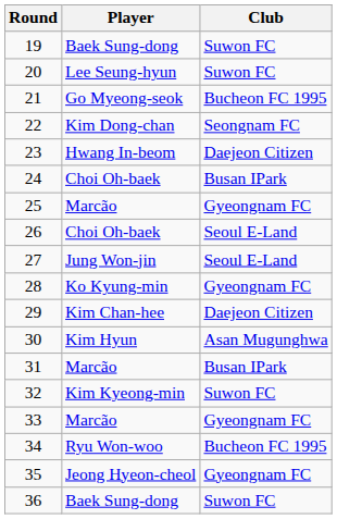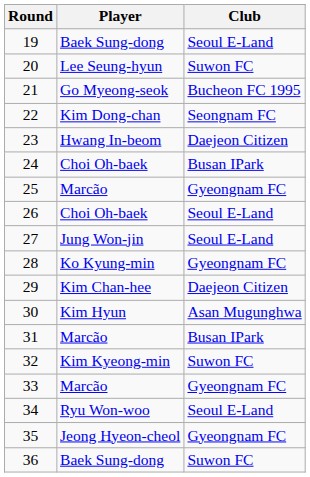 <table class="wikitable">
 <tr>
 <th>Round</th>
 <th>Player</th>
 <th>Club</th>
 </tr>
 <tr>
 <td align=center>19</td>
 <td> <a href='#'>Baek Sung-dong</a></td>
-<td><a href='#'>Suwon FC</a></td>
+<td><a href='#'>Seoul E-Land</a></td>
 </tr>
 <tr>
 <td align=center>20</td>
 <td> <a href='#'>Lee Seung-hyun</a></td>
 <td><a href='#'>Suwon FC</a></td>
 </tr>
 <tr>
 <td align=center>21</td>
 <td> <a href='#'>Go Myeong-seok</a></td>
 <td><a href='#'>Bucheon FC 1995</a></td>
 </tr>
 <tr>
 <td align=center>22</td>
 <td> <a href='#'>Kim Dong-chan</a></td>
 <td><a href='#'>Seongnam FC</a></td>
 </tr>
 <tr>
 <td align=center>23</td>
 <td> <a href='#'>Hwang In-beom</a></td>
 <td><a href='#'>Daejeon Citizen</a></td>
 </tr>
 <tr>
 <td align=center>24</td>
 <td> <a href='#'>Choi Oh-baek</a></td>
 <td><a href='#'>Busan IPark</a></td>
 </tr>
 <tr>
 <td align=center>25</td>
 <td> <a href='#'>Marcão</a></td>
 <td><a href='#'>Gyeongnam FC</a></td>
 </tr>
 <tr>
 <td align=center>26</td>
 <td> <a href='#'>Choi Oh-baek</a></td>
 <td><a href='#'>Seoul E-Land</a></td>
 </tr>
 <tr>
 <td align=center>27</td>
 <td> <a href='#'>Jung Won-jin</a></td>
 <td><a href='#'>Seoul E-Land</a></td>
 </tr>
 <tr>
 <td align=center>28</td>
 <td> <a href='#'>Ko Kyung-min</a></td>
 <td><a href='#'>Gyeongnam FC</a></td>
 </tr>
 <tr>
 <td align=center>29</td>
 <td> <a href='#'>Kim Chan-hee</a></td>
 <td><a href='#'>Daejeon Citizen</a></td>
 </tr>
 <tr>
 <td align=center>30</td>
 <td> <a href='#'>Kim Hyun</a></td>
 <td><a href='#'>Asan Mugunghwa</a></td>
 </tr>
 <tr>
 <td align=center>31</td>
 <td> <a href='#'>Marcão</a></td>
 <td><a href='#'>Busan IPark</a></td>
 </tr>
 <tr>
 <td align=center>32</td>
 <td> <a href='#'>Kim Kyeong-min</a></td>
 <td><a href='#'>Suwon FC</a></td>
 </tr>
 <tr>
 <td align=center>33</td>
 <td> <a href='#'>Marcão</a></td>
 <td><a href='#'>Gyeongnam FC</a></td>
 </tr>
 <tr>
 <td align=center>34</td>
 <td> <a href='#'>Ryu Won-woo</a></td>
-<td><a href='#'>Bucheon FC 1995</a></td>
+<td><a href='#'>Seoul E-Land</a></td>
 </tr>
 <tr>
 <td align=center>35</td>
 <td> <a href='#'>Jeong Hyeon-cheol</a></td>
 <td><a href='#'>Gyeongnam FC</a></td>
 </tr>
 <tr>
 <td align=center>36</td>
 <td> <a href='#'>Baek Sung-dong</a></td>
 <td><a href='#'>Suwon FC</a></td>
 </tr>
 </table>
